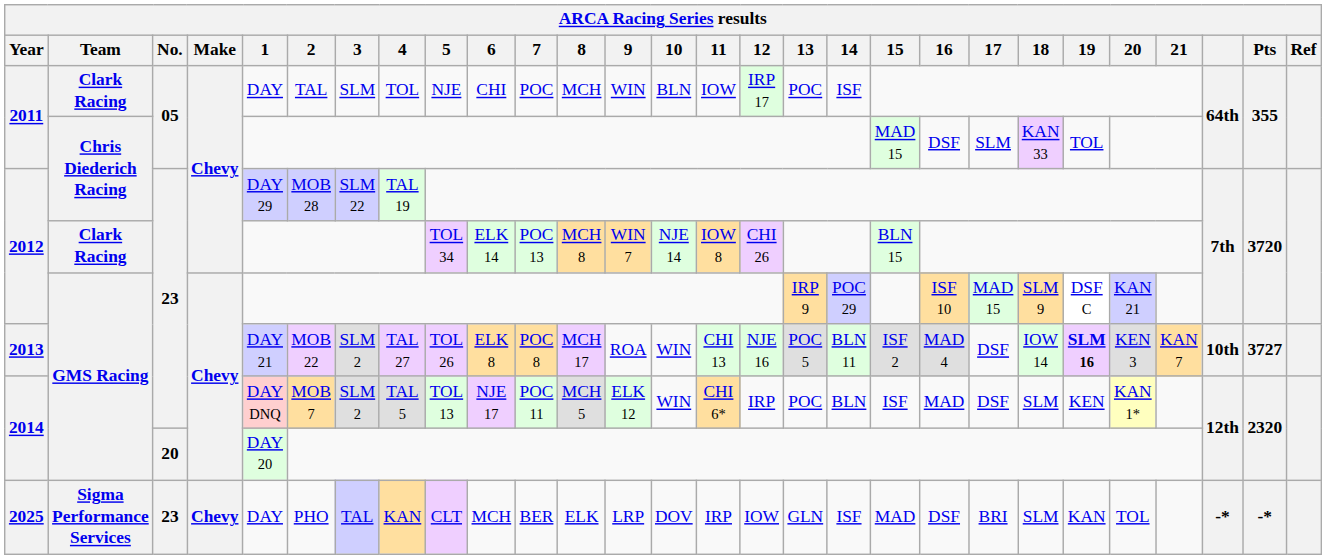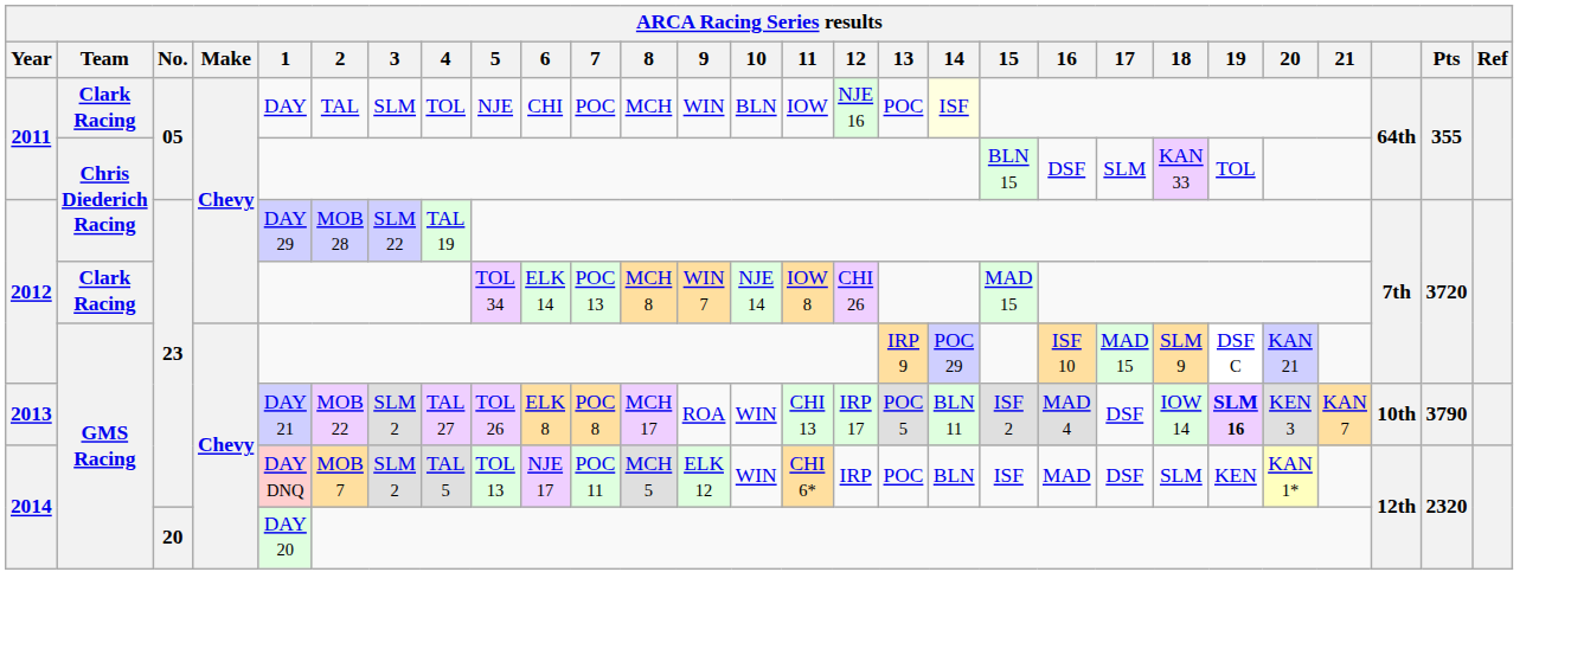 <table class="wikitable" style="text-align:center; font-size:75%">
 <tr>
 <th colspan=28><a href='#'>ARCA Racing Series</a> results</th>
 </tr>
 <tr>
 <th>Year</th>
 <th>Team</th>
 <th>No.</th>
 <th>Make</th>
 <th>1</th>
 <th>2</th>
 <th>3</th>
 <th>4</th>
 <th>5</th>
 <th>6</th>
 <th>7</th>
 <th>8</th>
 <th>9</th>
 <th>10</th>
 <th>11</th>
 <th>12</th>
 <th>13</th>
 <th>14</th>
 <th>15</th>
 <th>16</th>
 <th>17</th>
 <th>18</th>
 <th>19</th>
 <th>20</th>
 <th>21</th>
 <th></th>
 <th>Pts</th>
 <th>Ref</th>
 </tr>
 <tr>
 <th rowspan=2><a href='#'>2011</a></th>
 <th><a href='#'>Clark Racing</a></th>
 <th rowspan=2>05</th>
 <th rowspan=4><a href='#'>Chevy</a></th>
 <td><a href='#'>DAY</a></td>
 <td><a href='#'>TAL</a></td>
 <td><a href='#'>SLM</a></td>
 <td><a href='#'>TOL</a></td>
 <td><a href='#'>NJE</a></td>
 <td><a href='#'>CHI</a></td>
 <td><a href='#'>POC</a></td>
 <td><a href='#'>MCH</a></td>
 <td><a href='#'>WIN</a></td>
 <td><a href='#'>BLN</a></td>
 <td><a href='#'>IOW</a></td>
-<td style="background:#DFFFDF;"><a href='#'>IRP</a><br><small>17</small></td>
+<td style="background:#DFFFDF;"><a href='#'>NJE</a><br><small>16</small></td>
 <td><a href='#'>POC</a></td>
-<td><a href='#'>ISF</a></td>
+<td style="background: lightyellow;"><a href='#'>ISF</a></td>
 <td colspan=7></td>
 <th rowspan=2>64th</th>
 <th rowspan=2>355</th>
 <th rowspan=2></th>
 </tr>
 <tr>
 <th rowspan=2><a href='#'>Chris Diederich Racing</a></th>
 <td colspan=14></td>
-<td style="background:#DFFFDF;"><a href='#'>MAD</a><br><small>15</small></td>
+<td style="background:#DFFFDF;"><a href='#'>BLN</a><br><small>15</small></td>
 <td><a href='#'>DSF</a></td>
 <td><a href='#'>SLM</a></td>
 <td style="background:#EFCFFF;"><a href='#'>KAN</a><br><small>33</small></td>
 <td><a href='#'>TOL</a></td>
 <td colspan=2></td>
 </tr>
 <tr>
 <th rowspan=3><a href='#'>2012</a></th>
 <th rowspan=5>23</th>
 <td style="background:#CFCFFF;"><a href='#'>DAY</a><br><small>29</small></td>
 <td style="background:#CFCFFF;"><a href='#'>MOB</a><br><small>28</small></td>
 <td style="background:#CFCFFF;"><a href='#'>SLM</a><br><small>22</small></td>
 <td style="background:#DFFFDF;"><a href='#'>TAL</a><br><small>19</small></td>
 <td colspan=17></td>
 <th rowspan=3>7th</th>
 <th rowspan=3>3720</th>
 <th rowspan=3></th>
 </tr>
 <tr>
 <th><a href='#'>Clark Racing</a></th>
 <td colspan=4></td>
 <td style="background:#EFCFFF;"><a href='#'>TOL</a><br><small>34</small></td>
 <td style="background:#DFFFDF;"><a href='#'>ELK</a><br><small>14</small></td>
 <td style="background:#DFFFDF;"><a href='#'>POC</a><br><small>13</small></td>
 <td style="background:#FFDF9F;"><a href='#'>MCH</a><br><small>8</small></td>
 <td style="background:#FFDF9F;"><a href='#'>WIN</a><br><small>7</small></td>
 <td style="background:#DFFFDF;"><a href='#'>NJE</a><br><small>14</small></td>
 <td style="background:#FFDF9F;"><a href='#'>IOW</a><br><small>8</small></td>
 <td style="background:#EFCFFF;"><a href='#'>CHI</a><br><small>26</small></td>
 <td colspan=2></td>
-<td style="background:#DFFFDF;"><a href='#'>BLN</a><br><small>15</small></td>
+<td style="background:#DFFFDF;"><a href='#'>MAD</a><br><small>15</small></td>
 <td colspan=6></td>
 </tr>
 <tr>
 <th rowspan=4><a href='#'>GMS Racing</a></th>
 <th rowspan=4><a href='#'>Chevy</a></th>
 <td colspan=12></td>
 <td style="background:#FFDF9F;"><a href='#'>IRP</a><br><small>9</small></td>
 <td style="background:#CFCFFF;"><a href='#'>POC</a><br><small>29</small></td>
 <td></td>
 <td style="background:#FFDF9F;"><a href='#'>ISF</a><br><small>10</small></td>
 <td style="background:#DFFFDF;"><a href='#'>MAD</a><br><small>15</small></td>
 <td style="background:#FFDF9F;"><a href='#'>SLM</a><br><small>9</small></td>
 <td style="background:#FFFFFF;"><a href='#'>DSF</a><br><small>C</small></td>
 <td style="background:#CFCFFF;"><a href='#'>KAN</a><br><small>21</small></td>
 <td></td>
 </tr>
 <tr>
 <th><a href='#'>2013</a></th>
 <td style="background:#CFCFFF;"><a href='#'>DAY</a><br><small>21</small></td>
 <td style="background:#EFCFFF;"><a href='#'>MOB</a><br><small>22</small></td>
 <td style="background:#DFDFDF;"><a href='#'>SLM</a><br><small>2</small></td>
 <td style="background:#EFCFFF;"><a href='#'>TAL</a><br><small>27</small></td>
 <td style="background:#EFCFFF;"><a href='#'>TOL</a><br><small>26</small></td>
 <td style="background:#FFDF9F;"><a href='#'>ELK</a><br><small>8</small></td>
 <td style="background:#FFDF9F;"><a href='#'>POC</a><br><small>8</small></td>
 <td style="background:#EFCFFF;"><a href='#'>MCH</a><br><small>17</small></td>
 <td><a href='#'>ROA</a></td>
 <td><a href='#'>WIN</a></td>
 <td style="background:#DFFFDF;"><a href='#'>CHI</a><br><small>13</small></td>
-<td style="background:#DFFFDF;"><a href='#'>NJE</a><br><small>16</small></td>
+<td style="background:#DFFFDF;"><a href='#'>IRP</a><br><small>17</small></td>
 <td style="background:#DFDFDF;"><a href='#'>POC</a><br><small>5</small></td>
 <td style="background:#DFFFDF;"><a href='#'>BLN</a><br><small>11</small></td>
 <td style="background:#DFDFDF;"><a href='#'>ISF</a><br><small>2</small></td>
 <td style="background:#DFDFDF;"><a href='#'>MAD</a><br><small>4</small></td>
 <td><a href='#'>DSF</a></td>
 <td style="background:#DFFFDF;"><a href='#'>IOW</a><br><small>14</small></td>
 <td style="background:#EFCFFF;"><strong><a href='#'>SLM</a><br><small>16</small></strong></td>
 <td style="background:#DFDFDF;"><a href='#'>KEN</a><br><small>3</small></td>
 <td style="background:#FFDF9F;"><a href='#'>KAN</a><br><small>7</small></td>
 <th>10th</th>
-<th>3727</th>
+<th>3790</th>
 <th></th>
 </tr>
 <tr>
 <th rowspan=2><a href='#'>2014</a></th>
 <td style="background:#FFCFCF;"><a href='#'>DAY</a><br><small>DNQ</small></td>
 <td style="background:#FFDF9F;"><a href='#'>MOB</a><br><small>7</small></td>
 <td style="background:#DFDFDF;"><a href='#'>SLM</a><br><small>2</small></td>
 <td style="background:#DFDFDF;"><a href='#'>TAL</a><br><small>5</small></td>
 <td style="background:#DFFFDF;"><a href='#'>TOL</a><br><small>13</small></td>
 <td style="background:#EFCFFF;"><a href='#'>NJE</a><br><small>17</small></td>
 <td style="background:#DFFFDF;"><a href='#'>POC</a><br><small>11</small></td>
 <td style="background:#DFDFDF;"><a href='#'>MCH</a><br><small>5</small></td>
 <td style="background:#DFFFDF;"><a href='#'>ELK</a><br><small>12</small></td>
 <td><a href='#'>WIN</a></td>
 <td style="background:#FFDF9F;"><a href='#'>CHI</a><br><small>6*</small></td>
 <td><a href='#'>IRP</a></td>
 <td><a href='#'>POC</a></td>
 <td><a href='#'>BLN</a></td>
 <td><a href='#'>ISF</a></td>
 <td><a href='#'>MAD</a></td>
 <td><a href='#'>DSF</a></td>
 <td><a href='#'>SLM</a></td>
 <td><a href='#'>KEN</a></td>
 <td style="background:#FFFFBF;"><a href='#'>KAN</a><br><small>1*</small></td>
 <td></td>
 <th rowspan=2>12th</th>
 <th rowspan=2>2320</th>
 <th rowspan=2></th>
 </tr>
 <tr>
 <th>20</th>
 <td style="background:#DFFFDF;"><a href='#'>DAY</a><br><small>20</small></td>
 <td colspan=20></td>
 </tr>
-<tr>
-<th><a href='#'>2025</a></th>
-<th><a href='#'>Sigma Performance Services</a></th>
-<th>23</th>
-<th><a href='#'>Chevy</a></th>
-<td><a href='#'>DAY</a></td>
-<td><a href='#'>PHO</a></td>
-<td style="background:#CFCFFF;"><a href='#'>TAL</a><br></td>
-<td style="background:#FFDF9F;"><a href='#'>KAN</a><br></td>
-<td style="background:#EFCFFF;"><a href='#'>CLT</a><br></td>
-<td><a href='#'>MCH</a></td>
-<td><a href='#'>BER</a></td>
-<td><a href='#'>ELK</a></td>
-<td><a href='#'>LRP</a></td>
-<td><a href='#'>DOV</a></td>
-<td><a href='#'>IRP</a></td>
-<td><a href='#'>IOW</a></td>
-<td><a href='#'>GLN</a></td>
-<td><a href='#'>ISF</a></td>
-<td><a href='#'>MAD</a></td>
-<td><a href='#'>DSF</a></td>
-<td><a href='#'>BRI</a></td>
-<td><a href='#'>SLM</a></td>
-<td><a href='#'>KAN</a></td>
-<td><a href='#'>TOL</a></td>
-<td></td>
-<th>-*</th>
-<th>-*</th>
-<th></th>
-</tr>
 </table>
